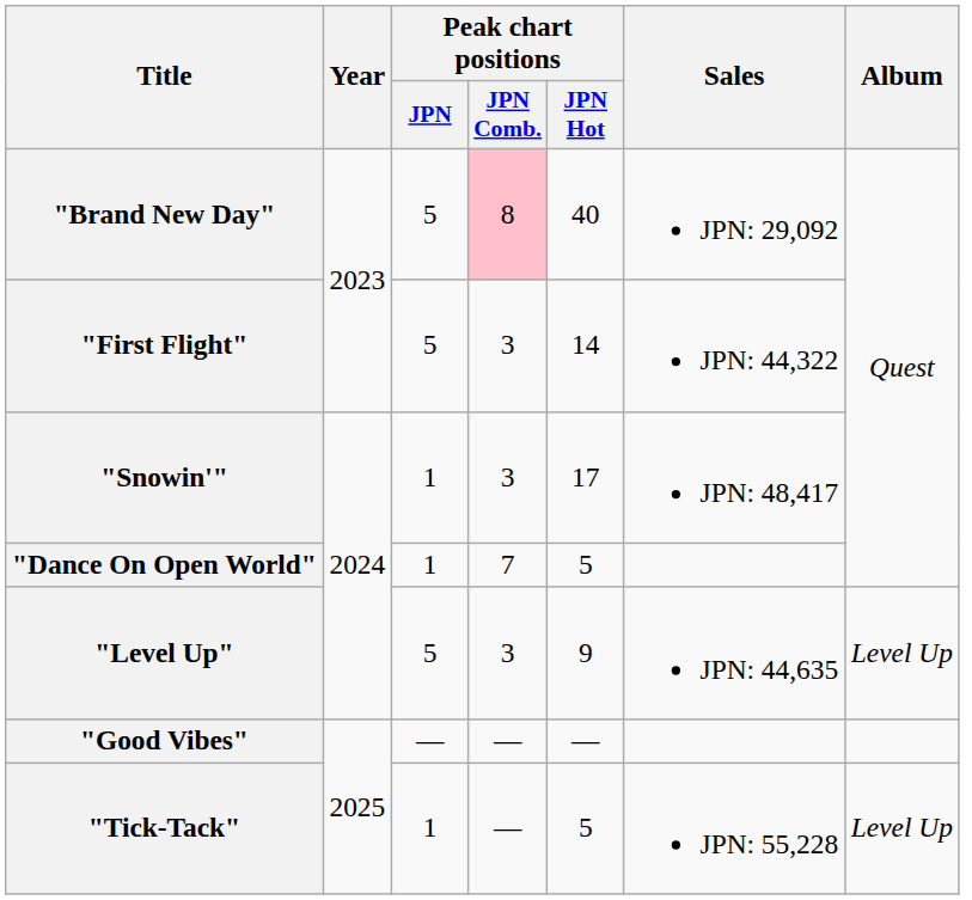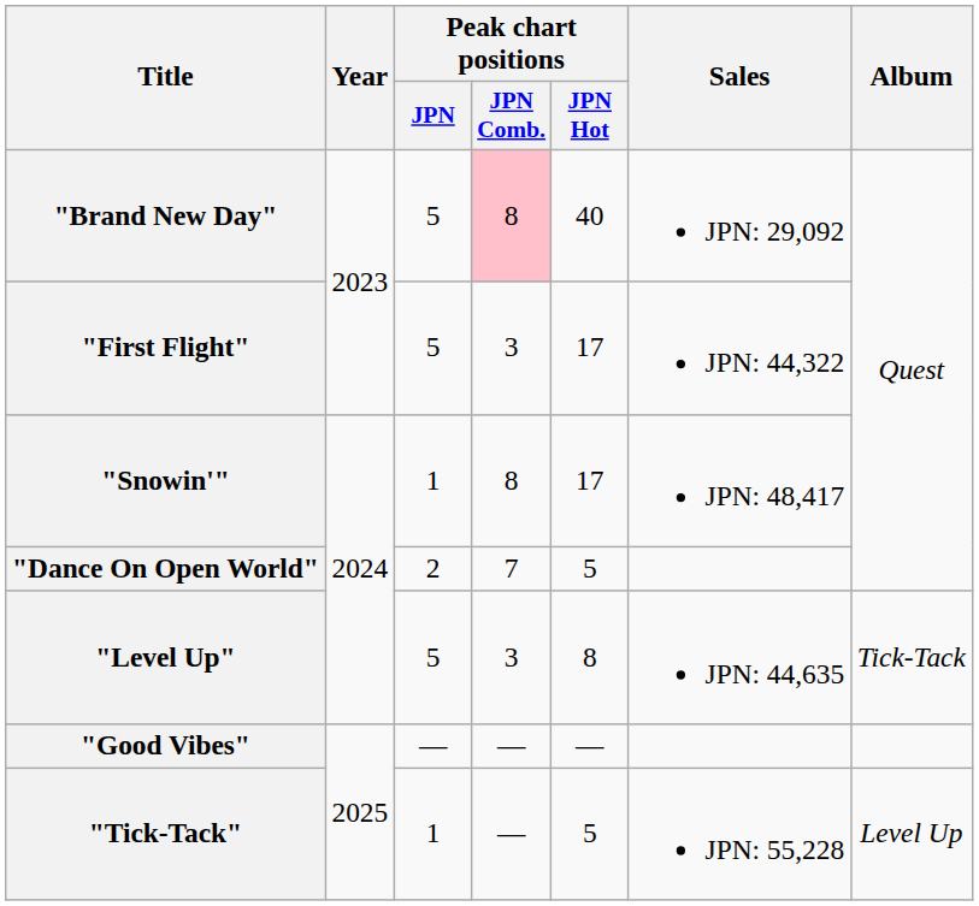 <table class="wikitable plainrowheaders" style="text-align:center;">
 <tr>
 <th scope="col" rowspan="2">Title</th>
 <th scope="col" rowspan="2">Year</th>
 <th scope="col" colspan="3">Peak chart positions</th>
 <th scope="col" rowspan="2">Sales</th>
 <th scope="col" rowspan="2">Album</th>
 </tr>
 <tr>
 <th scope="col" style="width:2.75em;font-size:85%;"><a href='#'>JPN</a><br></th>
 <th scope="col" style="width:2.75em;font-size:85%;"><a href='#'>JPN<br>Comb.</a><br></th>
 <th scope="col" style="width:2.75em;font-size:85%;"><a href='#'>JPN<br>Hot</a><br></th>
 </tr>
 <tr>
 <th scope="row">"Brand New Day"</th>
 <td rowspan="2">2023</td>
 <td>5</td>
 <td style="background: pink;">8</td>
 <td>40</td>
 <td><br><ul><li>JPN: 29,092</li></ul></td>
 <td rowspan="4"><em>Quest</em></td>
 </tr>
 <tr>
 <th scope="row">"First Flight"</th>
 <td>5</td>
 <td>3</td>
-<td>14</td>
+<td>17</td>
 <td><br><ul><li>JPN: 44,322</li></ul></td>
 </tr>
 <tr>
 <th scope="row">"Snowin'"</th>
 <td rowspan="3">2024</td>
 <td>1</td>
-<td>3</td>
+<td>8</td>
 <td>17</td>
 <td><br><ul><li>JPN: 48,417</li></ul></td>
 </tr>
 <tr>
 <th scope="row">"Dance On Open World"</th>
-<td>1</td>
+<td>2</td>
 <td>7</td>
 <td>5</td>
 <td></td>
 </tr>
 <tr>
 <th scope="row">"Level Up"</th>
 <td>5</td>
 <td>3</td>
-<td>9</td>
+<td>8</td>
 <td><br><ul><li>JPN: 44,635</li></ul></td>
-<td><em>Level Up</em></td>
+<td><em>Tick-Tack</em></td>
 </tr>
 <tr>
 <th scope="row">"Good Vibes"</th>
 <td rowspan="2">2025</td>
 <td>—</td>
 <td>—</td>
 <td>—</td>
 <td></td>
 <td></td>
 </tr>
 <tr>
 <th scope="row">"Tick-Tack"</th>
 <td>1</td>
 <td>—</td>
 <td>5</td>
 <td><br><ul><li>JPN: 55,228</li></ul></td>
 <td><em>Level Up</em></td>
 </tr>
 </table>
